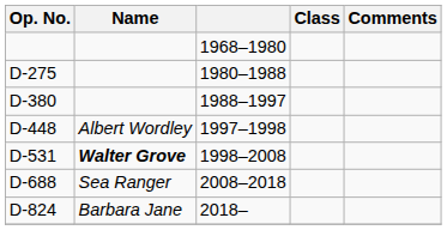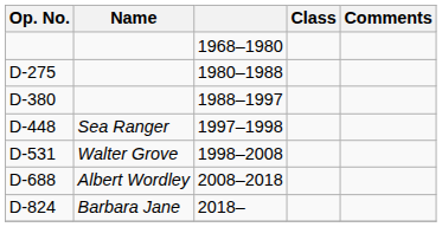 <table class="wikitable">
 <tr>
 <th>Op. No.</th>
 <th>Name</th>
 <th></th>
 <th>Class</th>
 <th>Comments</th>
 </tr>
 <tr>
 <td></td>
 <td></td>
 <td>1968–1980</td>
 <td></td>
 <td></td>
 </tr>
 <tr>
 <td>D-275</td>
 <td></td>
 <td>1980–1988</td>
 <td></td>
 <td></td>
 </tr>
 <tr>
 <td>D-380</td>
 <td></td>
 <td>1988–1997</td>
 <td></td>
 <td></td>
 </tr>
 <tr>
 <td>D-448</td>
-<td><em>Albert Wordley</em></td>
+<td><em>Sea Ranger</em></td>
 <td>1997–1998</td>
 <td></td>
 <td></td>
 </tr>
 <tr>
 <td>D-531</td>
-<td><strong><em>Walter Grove</em></strong></td>
+<td><em>Walter Grove</em></td>
 <td>1998–2008</td>
 <td></td>
 <td></td>
 </tr>
 <tr>
 <td>D-688</td>
-<td><em>Sea Ranger</em></td>
+<td><em>Albert Wordley</em></td>
 <td>2008–2018</td>
 <td></td>
 <td></td>
 </tr>
 <tr>
 <td>D-824</td>
 <td><em>Barbara Jane</em></td>
 <td>2018–</td>
 <td></td>
 <td></td>
 </tr>
 <tr>
 </tr>
 </table>
